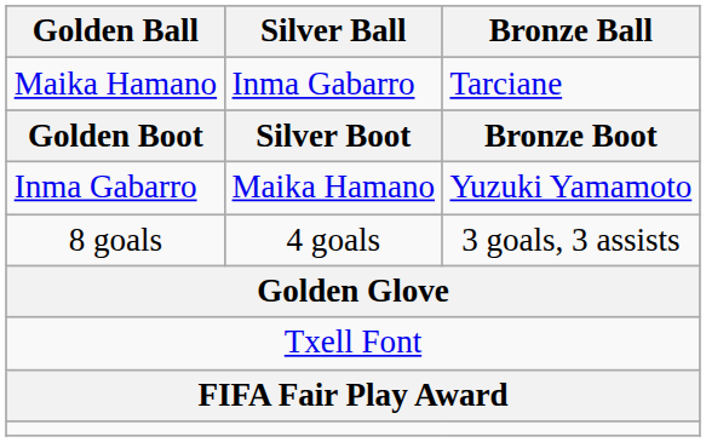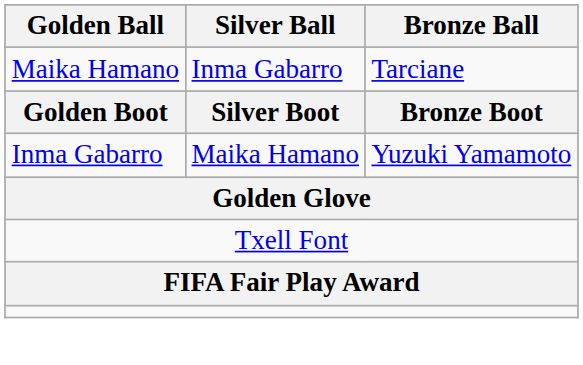 <table class="wikitable" style="margin:auto">
 <tr>
 <th>Golden Ball</th>
 <th>Silver Ball</th>
 <th>Bronze Ball</th>
 </tr>
 <tr>
 <td> <a href='#'>Maika Hamano</a></td>
 <td> <a href='#'>Inma Gabarro</a></td>
 <td> <a href='#'>Tarciane</a></td>
 </tr>
 <tr>
 <th>Golden Boot</th>
 <th>Silver Boot</th>
 <th>Bronze Boot</th>
 </tr>
 <tr>
 <td> <a href='#'>Inma Gabarro</a></td>
 <td> <a href='#'>Maika Hamano</a></td>
 <td> <a href='#'>Yuzuki Yamamoto</a></td>
 </tr>
-<tr style="text-align:center;">
-<td>8 goals</td>
-<td>4 goals</td>
-<td>3 goals, 3 assists</td>
-</tr>
 <tr>
 <th colspan="3">Golden Glove</th>
 </tr>
 <tr>
 <td colspan="3" style="text-align:center;"> <a href='#'>Txell Font</a></td>
 </tr>
 <tr>
 <th colspan="3">FIFA Fair Play Award</th>
 </tr>
 <tr>
 <td colspan="3" style="text-align:center;"></td>
 </tr>
 </table>
